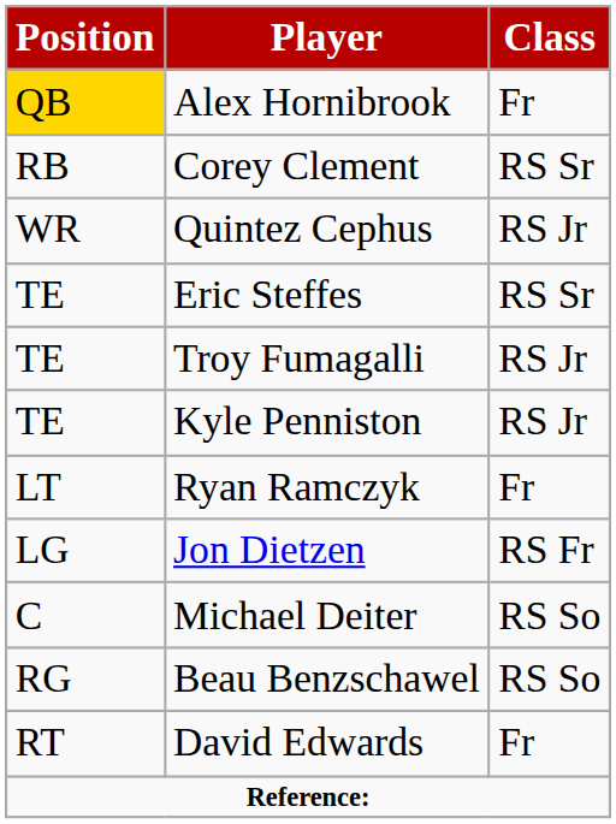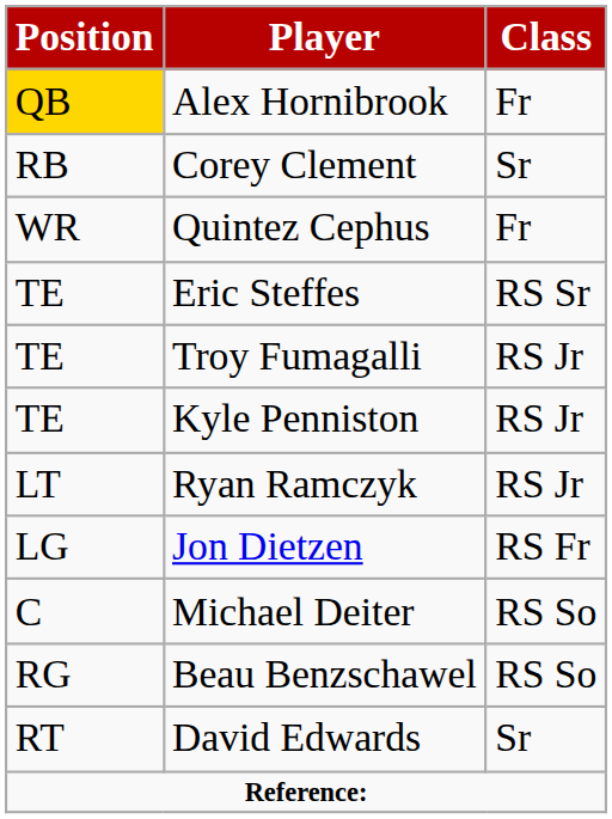 <table class="wikitable">
 <tr>
 <th style="background:#B70101; color:#fff;">Position</th>
 <th style="background:#B70101; color:#fff;">Player</th>
 <th style="background:#B70101; color:#fff;">Class</th>
 </tr>
 <tr>
 <td style="background: gold;">QB</td>
 <td>Alex Hornibrook</td>
 <td>Fr</td>
 </tr>
 <tr>
 <td>RB</td>
 <td>Corey Clement</td>
-<td>RS Sr</td>
+<td>Sr</td>
 </tr>
 <tr>
 <td>WR</td>
 <td>Quintez Cephus</td>
-<td>RS Jr</td>
+<td>Fr</td>
 </tr>
 <tr>
 <td>TE</td>
 <td>Eric Steffes</td>
 <td>RS Sr</td>
 </tr>
 <tr>
 <td>TE</td>
 <td>Troy Fumagalli</td>
 <td>RS Jr</td>
 </tr>
 <tr>
 <td>TE</td>
 <td>Kyle Penniston</td>
 <td>RS Jr</td>
 </tr>
 <tr>
 <td>LT</td>
 <td>Ryan Ramczyk</td>
-<td>Fr</td>
+<td>RS Jr</td>
 </tr>
 <tr>
 <td>LG</td>
 <td><a href='#'>Jon Dietzen</a></td>
 <td>RS Fr</td>
 </tr>
 <tr>
 <td>C</td>
 <td>Michael Deiter</td>
 <td>RS So</td>
 </tr>
 <tr>
 <td>RG</td>
 <td>Beau Benzschawel</td>
 <td>RS So</td>
 </tr>
 <tr>
 <td>RT</td>
 <td>David Edwards</td>
-<td>Fr</td>
+<td>Sr</td>
 </tr>
 <tr>
 <td colspan="3"  style="font-size:8pt; text-align:center;"><strong>Reference:</strong></td>
 </tr>
 </table>
